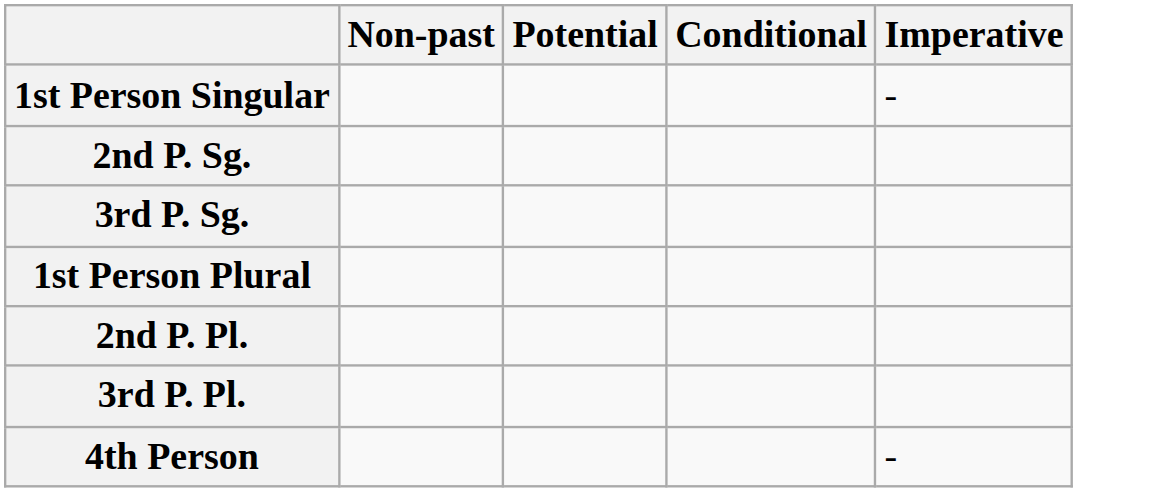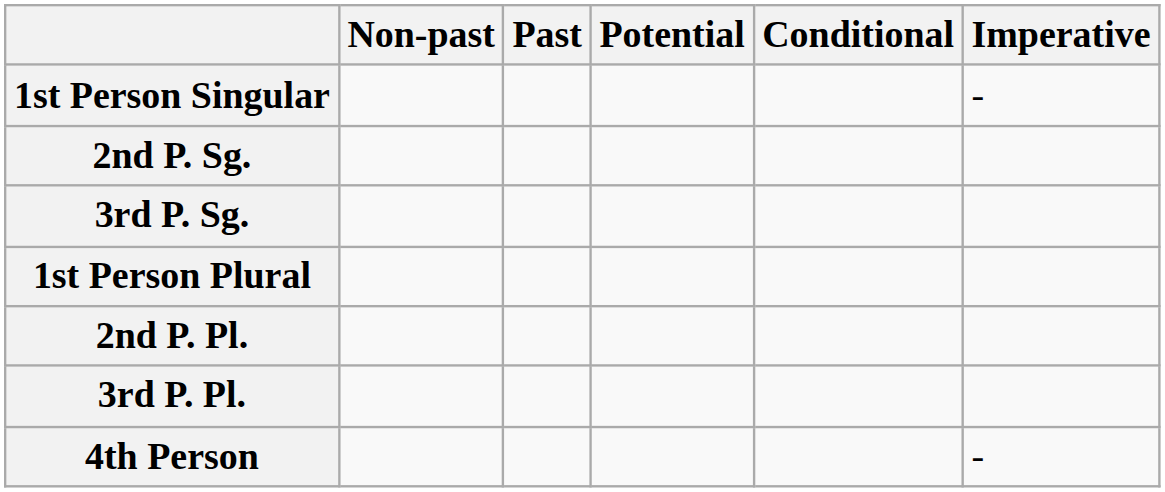 <table class="wikitable">
 <tr>
 <th></th>
 <th>Non-past</th>
+<th>Past</th>
 <th>Potential</th>
 <th>Conditional</th>
 <th>Imperative</th>
 </tr>
 <tr>
 <th>1st Person Singular</th>
+<td></td>
 <td></td>
 <td></td>
 <td></td>
 <td>-</td>
 </tr>
 <tr>
 <th>2nd P. Sg.</th>
 <td></td>
 <td></td>
 <td></td>
 <td></td>
+<td></td>
 </tr>
 <tr>
 <th>3rd P. Sg.</th>
+<td></td>
 <td></td>
 <td></td>
 <td></td>
 <td></td>
 </tr>
 <tr>
 <th>1st Person Plural</th>
 <td></td>
 <td></td>
 <td></td>
 <td></td>
+<td></td>
 </tr>
 <tr>
 <th>2nd P. Pl.</th>
+<td></td>
 <td></td>
 <td></td>
 <td></td>
 <td></td>
 </tr>
 <tr>
 <th>3rd P. Pl.</th>
 <td></td>
 <td></td>
 <td></td>
 <td></td>
+<td></td>
 </tr>
 <tr>
 <th>4th Person</th>
 <td></td>
 <td></td>
 <td></td>
+<td></td>
 <td>-</td>
 </tr>
 </table>
